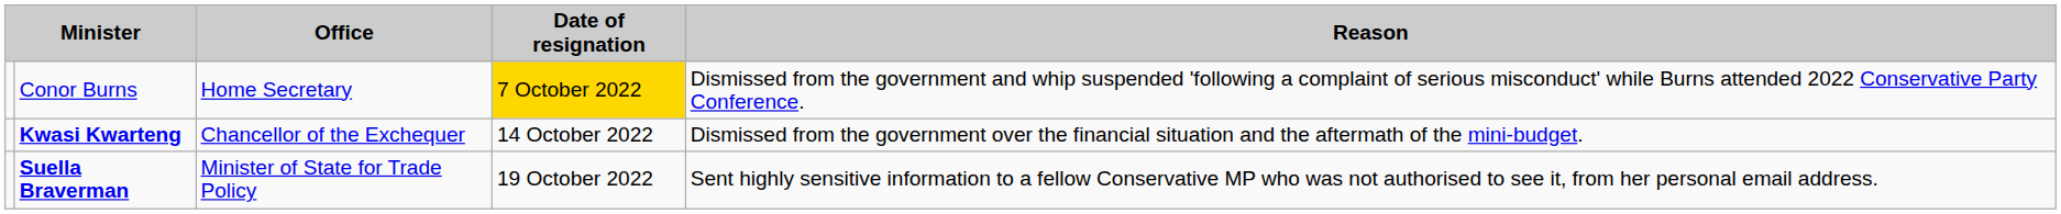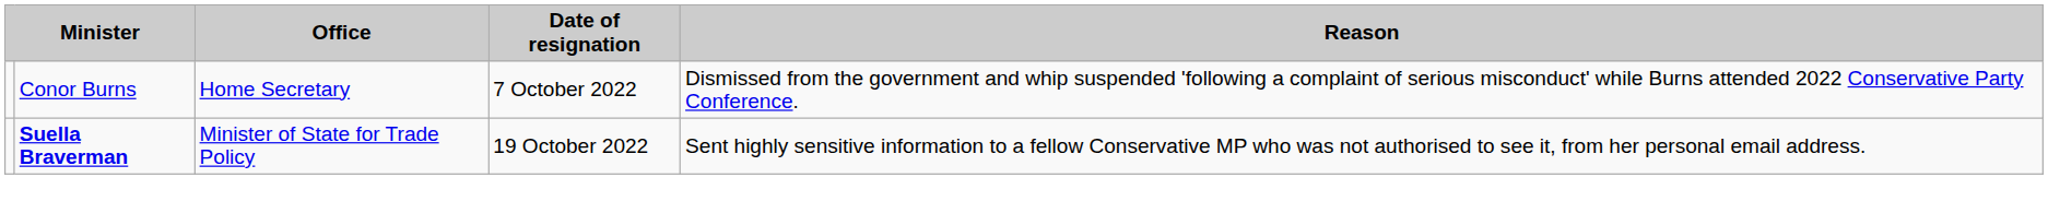 <table class="wikitable">
 <tr>
 <th colspan="2" style="background:#ccc;">Minister<br></th>
 <th style="background:#ccc;">Office</th>
 <th style="background:#ccc;">Date of resignation</th>
 <th style="background:#ccc;">Reason</th>
 </tr>
 <tr>
 <td></td>
 <td><a href='#'>Conor Burns</a></td>
 <td><a href='#'>Home Secretary</a></td>
-<td style="background: gold;">7 October 2022</td>
+<td>7 October 2022</td>
 <td>Dismissed from the government and whip suspended 'following a complaint of serious misconduct' while Burns attended 2022 <a href='#'>Conservative Party Conference</a>.</td>
-</tr>
-<tr>
-<td></td>
-<td><strong><a href='#'>Kwasi Kwarteng</a></strong></td>
-<td><a href='#'>Chancellor of the Exchequer</a></td>
-<td>14 October 2022</td>
-<td>Dismissed from the government over the financial situation and the aftermath of the <a href='#'>mini-budget</a>.</td>
 </tr>
 <tr>
 <td></td>
 <td><strong><a href='#'>Suella Braverman</a></strong></td>
 <td><a href='#'>Minister of State for Trade Policy</a></td>
 <td>19 October 2022</td>
 <td>Sent highly sensitive information to a fellow Conservative MP who was not authorised to see it, from her personal email address.</td>
 </tr>
 </table>
